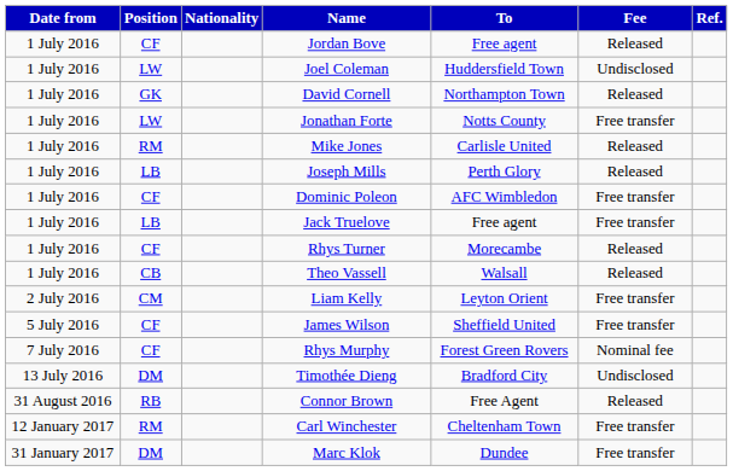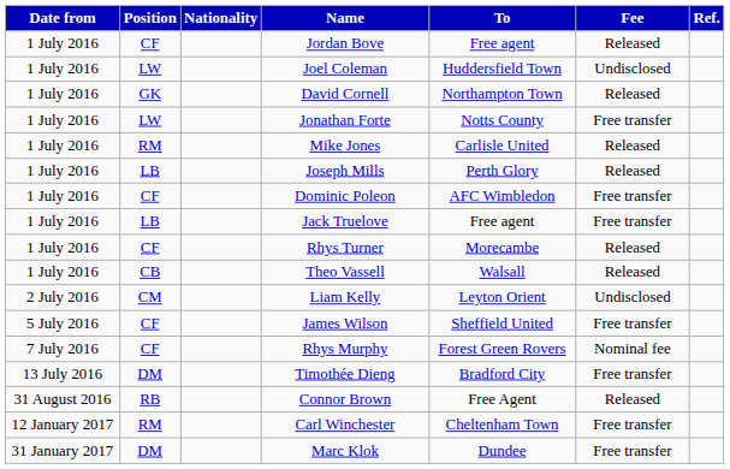 <table class="wikitable"  style="text-align:center; font-size:90%; ">
 <tr>
 <th style="background:#0000BB; color:white; width:100px;">Date from</th>
 <th style="background:#0000BB; color:white; width:50px;">Position</th>
 <th style="background:#0000BB; color:white; width:50px;">Nationality</th>
 <th style="background:#0000BB; color:white; width:150px;">Name</th>
 <th style="background:#0000BB; color:white; width:130px;">To</th>
 <th style="background:#0000BB; color:white; width:100px;">Fee</th>
 <th style="background:#0000BB; color:white; width:25px;">Ref.</th>
 </tr>
 <tr>
 <td>1 July 2016</td>
 <td><a href='#'>CF</a></td>
 <td></td>
 <td><a href='#'>Jordan Bove</a></td>
 <td><a href='#'>Free agent</a></td>
 <td>Released</td>
 <td></td>
 </tr>
 <tr>
 <td>1 July 2016</td>
 <td><a href='#'>LW</a></td>
 <td></td>
 <td><a href='#'>Joel Coleman</a></td>
 <td><a href='#'>Huddersfield Town</a></td>
 <td>Undisclosed</td>
 <td></td>
 </tr>
 <tr>
 <td>1 July 2016</td>
 <td><a href='#'>GK</a></td>
 <td></td>
 <td><a href='#'>David Cornell</a></td>
 <td><a href='#'>Northampton Town</a> </td>
 <td>Released</td>
 <td></td>
 </tr>
 <tr>
 <td>1 July 2016</td>
 <td><a href='#'>LW</a></td>
 <td></td>
 <td><a href='#'>Jonathan Forte</a></td>
 <td><a href='#'>Notts County</a></td>
 <td>Free transfer</td>
 <td></td>
 </tr>
 <tr>
 <td>1 July 2016</td>
 <td><a href='#'>RM</a></td>
 <td></td>
 <td><a href='#'>Mike Jones</a></td>
 <td><a href='#'>Carlisle United</a> </td>
 <td>Released</td>
 <td></td>
 </tr>
 <tr>
 <td>1 July 2016</td>
 <td><a href='#'>LB</a></td>
 <td></td>
 <td><a href='#'>Joseph Mills</a></td>
 <td><a href='#'>Perth Glory</a> </td>
 <td>Released</td>
 <td></td>
 </tr>
 <tr>
 <td>1 July 2016</td>
 <td><a href='#'>CF</a></td>
 <td></td>
 <td><a href='#'>Dominic Poleon</a></td>
 <td><a href='#'>AFC Wimbledon</a></td>
 <td>Free transfer</td>
 <td></td>
 </tr>
 <tr>
 <td>1 July 2016</td>
 <td><a href='#'>LB</a></td>
 <td></td>
 <td><a href='#'>Jack Truelove</a></td>
 <td>Free agent</td>
 <td>Free transfer</td>
 <td></td>
 </tr>
 <tr>
 <td>1 July 2016</td>
 <td><a href='#'>CF</a></td>
 <td></td>
 <td><a href='#'>Rhys Turner</a></td>
 <td><a href='#'>Morecambe</a> </td>
 <td>Released</td>
 <td></td>
 </tr>
 <tr>
 <td>1 July 2016</td>
 <td><a href='#'>CB</a></td>
 <td></td>
 <td><a href='#'>Theo Vassell</a></td>
 <td><a href='#'>Walsall</a> </td>
 <td>Released</td>
 <td></td>
 </tr>
 <tr>
 <td>2 July 2016</td>
 <td><a href='#'>CM</a></td>
 <td></td>
 <td><a href='#'>Liam Kelly</a></td>
 <td><a href='#'>Leyton Orient</a></td>
-<td>Free transfer</td>
+<td>Undisclosed</td>
 <td></td>
 </tr>
 <tr>
 <td>5 July 2016</td>
 <td><a href='#'>CF</a></td>
 <td></td>
 <td><a href='#'>James Wilson</a></td>
 <td><a href='#'>Sheffield United</a></td>
 <td>Free transfer</td>
 <td></td>
 </tr>
 <tr>
 <td>7 July 2016</td>
 <td><a href='#'>CF</a></td>
 <td></td>
 <td><a href='#'>Rhys Murphy</a></td>
 <td><a href='#'>Forest Green Rovers</a></td>
 <td>Nominal fee</td>
 <td></td>
 </tr>
 <tr>
 <td>13 July 2016</td>
 <td><a href='#'>DM</a></td>
 <td></td>
 <td><a href='#'>Timothée Dieng</a></td>
 <td><a href='#'>Bradford City</a></td>
-<td>Undisclosed</td>
+<td>Free transfer</td>
 <td></td>
 </tr>
 <tr>
 <td>31 August 2016</td>
 <td><a href='#'>RB</a></td>
 <td></td>
 <td><a href='#'>Connor Brown</a></td>
 <td>Free Agent</td>
 <td>Released</td>
 <td></td>
 </tr>
 <tr>
 <td>12 January 2017</td>
 <td><a href='#'>RM</a></td>
 <td></td>
 <td><a href='#'>Carl Winchester</a></td>
 <td><a href='#'>Cheltenham Town</a></td>
 <td>Free transfer</td>
 <td></td>
 </tr>
 <tr>
 <td>31 January 2017</td>
 <td><a href='#'>DM</a></td>
 <td></td>
 <td><a href='#'>Marc Klok</a></td>
 <td><a href='#'>Dundee</a></td>
 <td>Free transfer</td>
 <td></td>
 </tr>
 </table>
